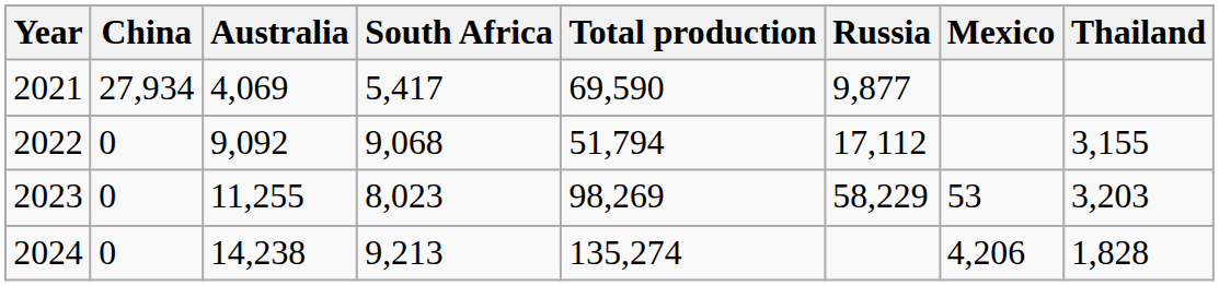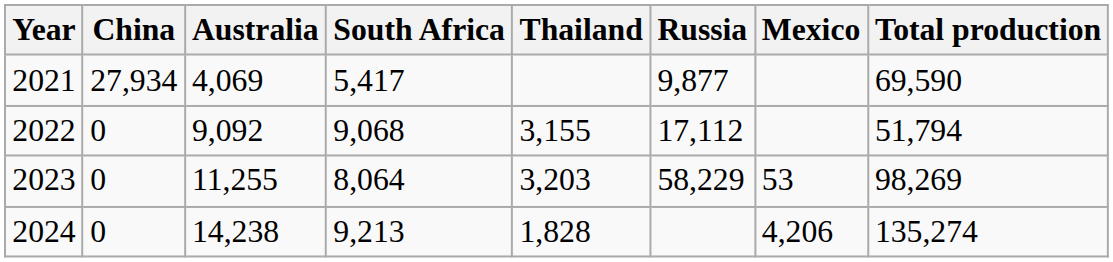 <table class="wikitable">
 <tr>
 <th>Year</th>
 <th>China</th>
 <th>Australia</th>
 <th>South Africa</th>
-<th>Total production</th>
+<th>Thailand</th>
 <th>Russia</th>
 <th>Mexico</th>
-<th>Thailand</th>
+<th>Total production</th>
 </tr>
 <tr>
 <td>2021</td>
 <td>27,934</td>
 <td>4,069</td>
 <td>5,417</td>
-<td>69,590</td>
+<td></td>
 <td>9,877</td>
 <td></td>
-<td></td>
+<td>69,590</td>
 </tr>
 <tr>
 <td>2022</td>
 <td>0</td>
 <td>9,092</td>
 <td>9,068</td>
-<td>51,794</td>
+<td>3,155</td>
 <td>17,112</td>
 <td></td>
-<td>3,155</td>
+<td>51,794</td>
 </tr>
 <tr>
 <td>2023</td>
 <td>0</td>
 <td>11,255</td>
-<td>8,023</td>
-<td>98,269</td>
+<td>8,064</td>
+<td>3,203</td>
 <td>58,229</td>
 <td>53</td>
-<td>3,203</td>
+<td>98,269</td>
 </tr>
 <tr>
 <td>2024</td>
 <td>0</td>
 <td>14,238</td>
 <td>9,213</td>
-<td>135,274</td>
+<td>1,828</td>
 <td></td>
 <td>4,206</td>
-<td>1,828</td>
+<td>135,274</td>
 </tr>
 </table>
